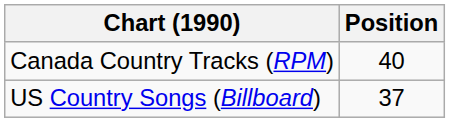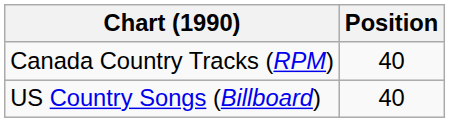 <table class="wikitable sortable">
 <tr>
 <th scope="col">Chart (1990)</th>
 <th scope="col">Position</th>
 </tr>
 <tr>
 <td>Canada Country Tracks (<em><a href='#'>RPM</a></em>)</td>
 <td align="center">40</td>
 </tr>
 <tr>
 <td>US <a href='#'>Country Songs</a> (<em><a href='#'>Billboard</a></em>)</td>
-<td align="center">37</td>
+<td align="center">40</td>
 </tr>
 </table>
